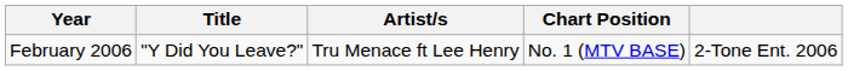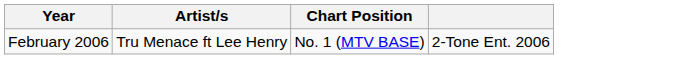 <table class="wikitable">
 <tr>
 <th>Year</th>
-<th>Title</th>
 <th>Artist/s</th>
 <th>Chart Position</th>
 <th></th>
 </tr>
 <tr>
 <td>February 2006</td>
-<td>"Y Did You Leave?"</td>
 <td>Tru Menace ft Lee Henry</td>
 <td>No. 1 (<a href='#'>MTV BASE</a>)</td>
 <td>2-Tone Ent. 2006</td>
 </tr>
 </table>
